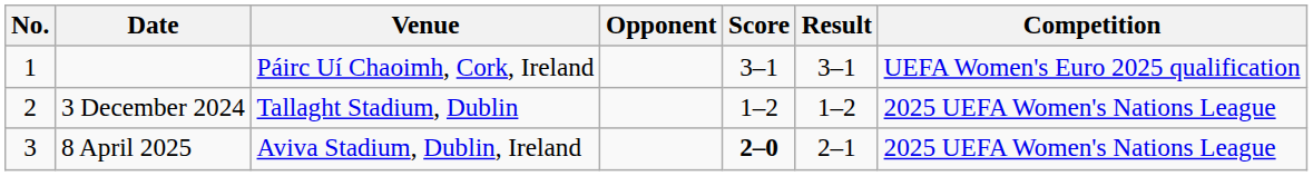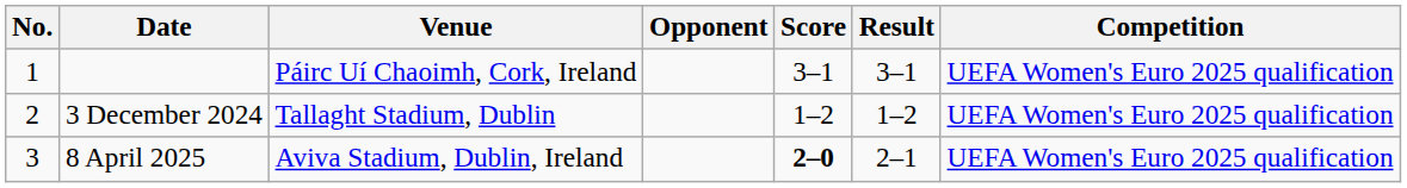 <table class="wikitable sortable">
 <tr>
 <th scope="col">No.</th>
 <th scope="col">Date</th>
 <th scope="col">Venue</th>
 <th scope="col">Opponent</th>
 <th scope="col">Score</th>
 <th scope="col">Result</th>
 <th scope="col">Competition</th>
 </tr>
 <tr>
 <td align="center">1</td>
 <td></td>
 <td><a href='#'>Páirc Uí Chaoimh</a>, <a href='#'>Cork</a>, Ireland</td>
 <td></td>
 <td align="center">3–1</td>
 <td align="center">3–1</td>
 <td><a href='#'>UEFA Women's Euro 2025 qualification</a></td>
 </tr>
 <tr>
 <td align="center">2</td>
 <td>3 December 2024</td>
 <td><a href='#'>Tallaght Stadium</a>, <a href='#'>Dublin</a></td>
 <td></td>
 <td align="center">1–2</td>
 <td align="center">1–2</td>
-<td><a href='#'>2025 UEFA Women's Nations League</a></td>
+<td><a href='#'>UEFA Women's Euro 2025 qualification</a></td>
 </tr>
 <tr>
 <td align="center">3</td>
 <td>8 April 2025</td>
 <td><a href='#'>Aviva Stadium</a>, <a href='#'>Dublin</a>, Ireland</td>
 <td></td>
 <td align="center"><strong>2–0</strong></td>
 <td align="center">2–1</td>
-<td><a href='#'>2025 UEFA Women's Nations League</a></td>
+<td><a href='#'>UEFA Women's Euro 2025 qualification</a></td>
 </tr>
 </table>
